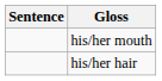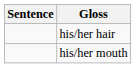 <table class="wikitable">
 <tr>
 <th>Sentence</th>
 <th>Gloss</th>
 </tr>
 <tr>
 <td></td>
-<td>his/her mouth</td>
+<td>his/her hair</td>
 </tr>
 <tr>
 <td></td>
-<td>his/her hair</td>
+<td>his/her mouth</td>
 </tr>
 </table>
